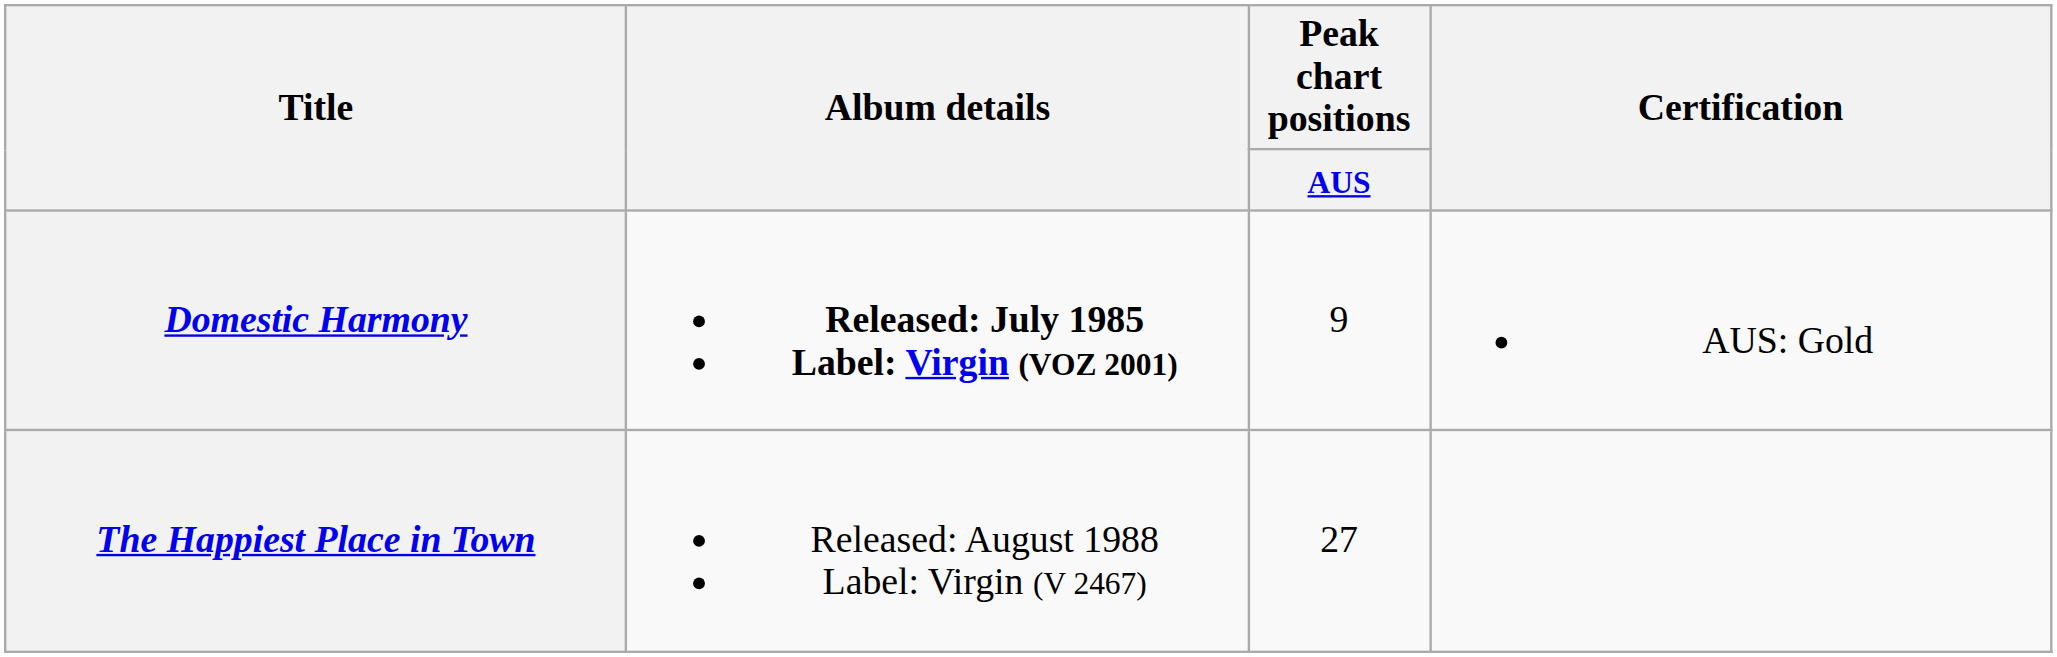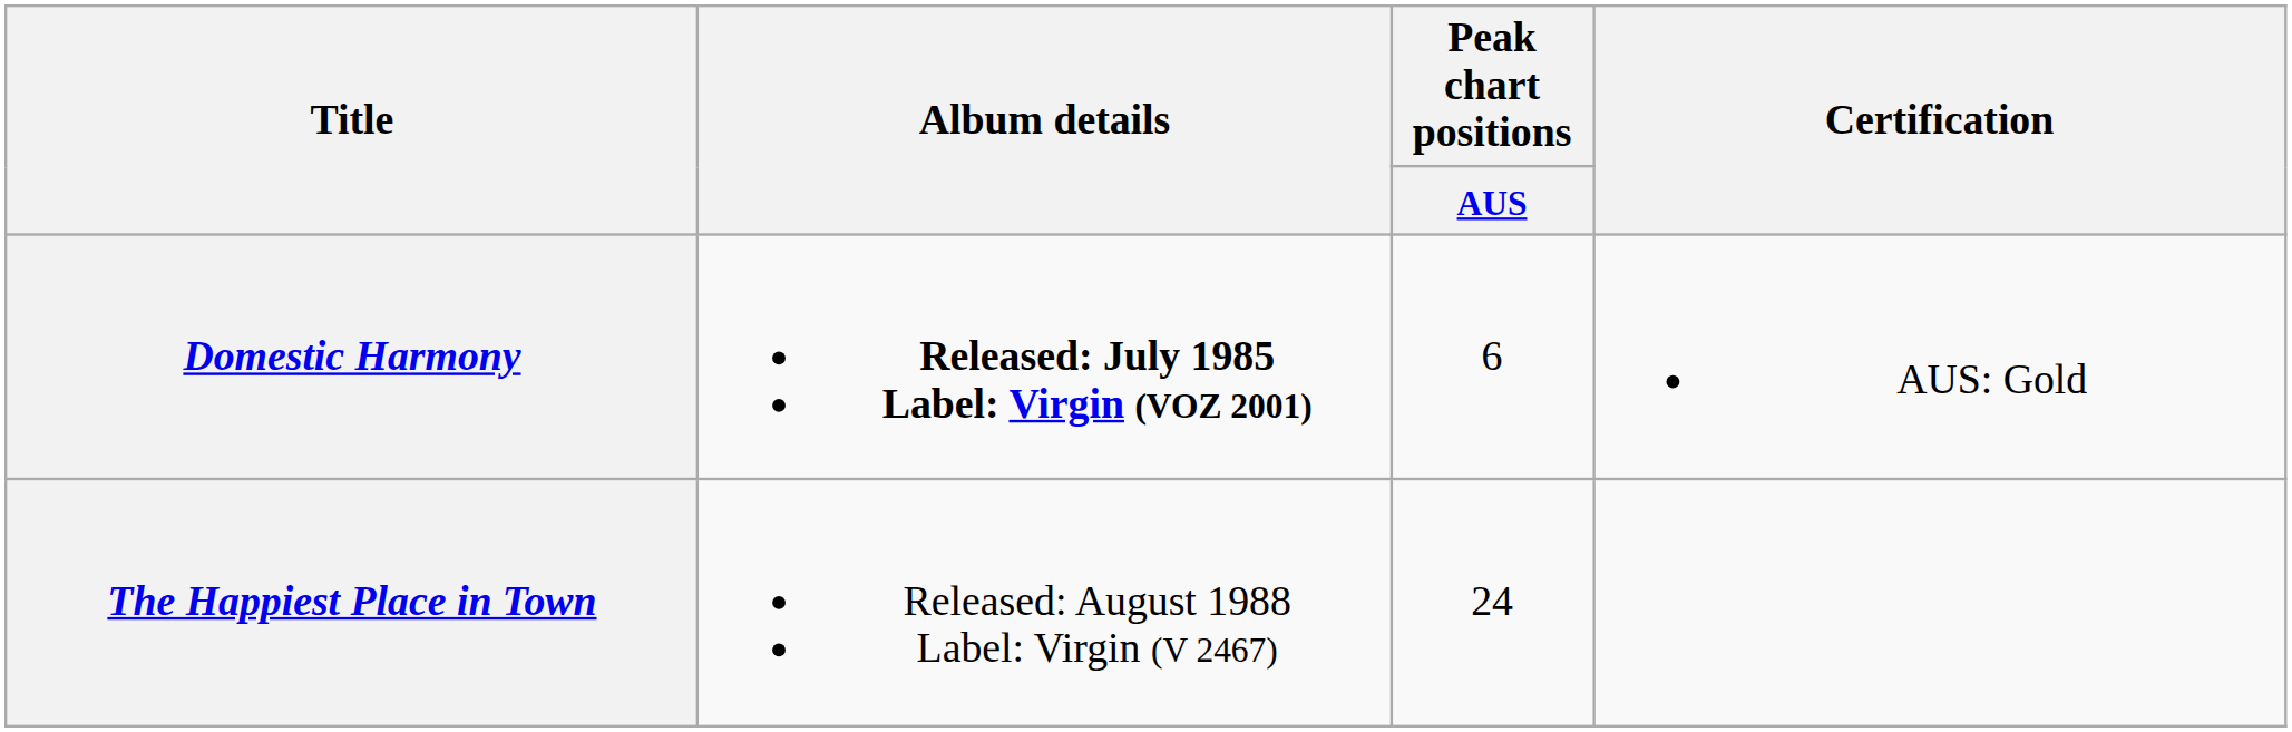 <table class="wikitable plainrowheaders" style="text-align:center;" border="1">
 <tr>
 <th scope="col" rowspan="2" style="width:16em;">Title</th>
 <th scope="col" rowspan="2" style="width:16em;">Album details</th>
 <th scope="col" colspan="1">Peak chart positions</th>
 <th scope="col" rowspan="2" style="width:16em;">Certification</th>
 </tr>
 <tr>
 <th scope="col" style="text-align:center;"><small><a href='#'>AUS</a></small></th>
 </tr>
 <tr>
 <th scope="row"><em><a href='#'>Domestic Harmony</a></em></th>
 <td><strong><br><ul><li>Released: July 1985</li><li>Label: <a href='#'>Virgin</a> <small>(VOZ 2001)</small></li></ul></strong></td>
-<td align="center">9</td>
+<td align="center">6</td>
 <td><br><ul><li>AUS: Gold</li></ul></td>
 </tr>
 <tr>
 <th scope="row"><em><a href='#'>The Happiest Place in Town</a></em></th>
 <td><br><ul><li>Released: August 1988</li><li>Label: Virgin <small>(V 2467)</small></li></ul></td>
-<td align="center">27</td>
+<td align="center">24</td>
 <td></td>
 </tr>
 </table>
